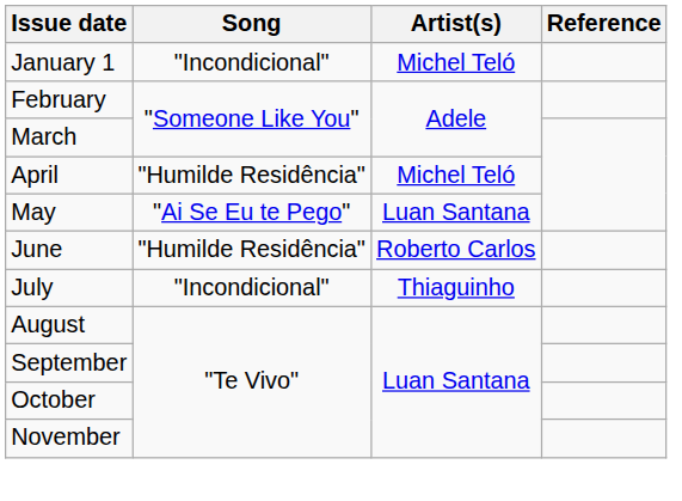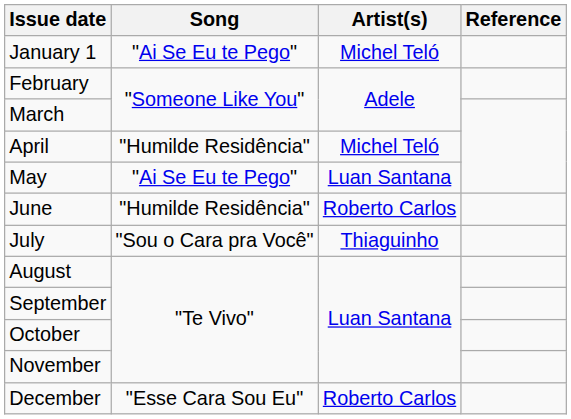 <table class="wikitable">
 <tr>
 <th style="text-align: center;">Issue date</th>
 <th style="text-align: center;">Song</th>
 <th style="text-align: center;">Artist(s)</th>
 <th style="text-align: center;">Reference</th>
 </tr>
 <tr>
 <td>January 1</td>
-<td style="text-align: center;">"Incondicional"</td>
+<td style="text-align: center;">"<a href='#'>Ai Se Eu te Pego</a>"</td>
 <td style="text-align: center;"><a href='#'>Michel Teló</a></td>
 <td style="text-align: center;"></td>
 </tr>
 <tr>
 <td>February</td>
 <td style="text-align: center;" rowspan="2">"<a href='#'>Someone Like You</a>"</td>
 <td style="text-align: center;" rowspan="2"><a href='#'>Adele</a></td>
 <td style="text-align: center;"></td>
 </tr>
 <tr>
 <td>March</td>
 <td style="text-align: center;" rowspan="3"></td>
 </tr>
 <tr>
 <td>April</td>
 <td style="text-align: center;">"Humilde Residência"</td>
 <td style="text-align: center;"><a href='#'>Michel Teló</a></td>
 </tr>
 <tr>
 <td>May</td>
 <td style="text-align: center;">"<a href='#'>Ai Se Eu te Pego</a>"</td>
 <td style="text-align: center;"><a href='#'>Luan Santana</a></td>
 </tr>
 <tr>
 <td>June</td>
 <td style="text-align: center;">"Humilde Residência"</td>
 <td style="text-align: center;" rowspan="1"><a href='#'>Roberto Carlos</a></td>
 <td style="text-align: center;"></td>
 </tr>
 <tr>
 <td>July</td>
-<td style="text-align: center;">"Incondicional"</td>
+<td style="text-align: center;">"Sou o Cara pra Você"</td>
 <td style="text-align: center;"><a href='#'>Thiaguinho</a></td>
 <td style="text-align: center;"></td>
 </tr>
 <tr>
 <td>August</td>
 <td style="text-align: center;" rowspan="4">"Te Vivo"</td>
 <td style="text-align: center;" rowspan="4"><a href='#'>Luan Santana</a></td>
 <td style="text-align: center;"></td>
 </tr>
 <tr>
 <td>September</td>
 <td style="text-align: center;"></td>
 </tr>
 <tr>
 <td>October</td>
 <td style="text-align: center;"></td>
 </tr>
 <tr>
 <td>November</td>
 <td style="text-align: center;"></td>
 </tr>
+<tr>
+<td>December</td>
+<td style="text-align: center;" rowspan="1">"Esse Cara Sou Eu"</td>
+<td style="text-align: center;" rowspan="1"><a href='#'>Roberto Carlos</a></td>
+<td style="text-align: center;"></td>
+</tr>
 </table>
